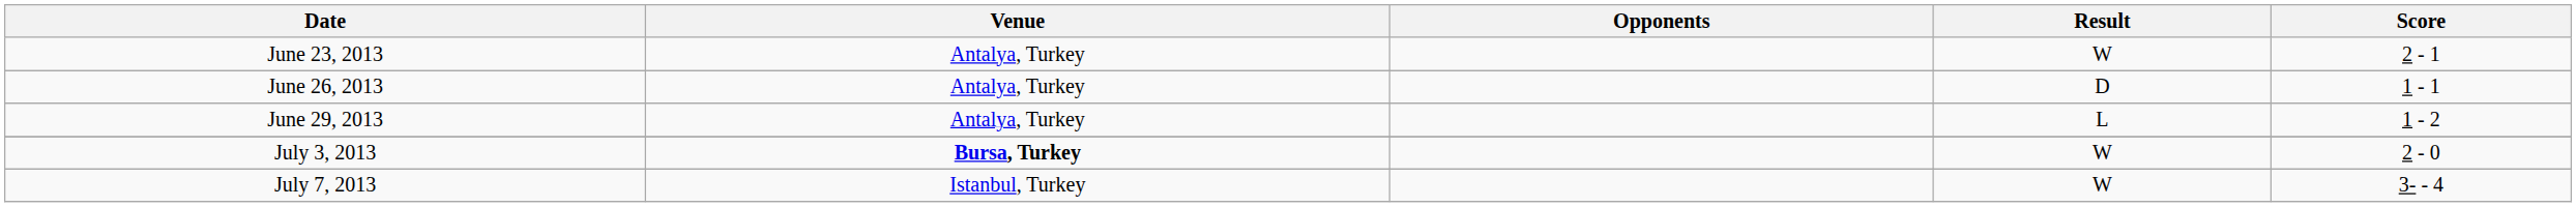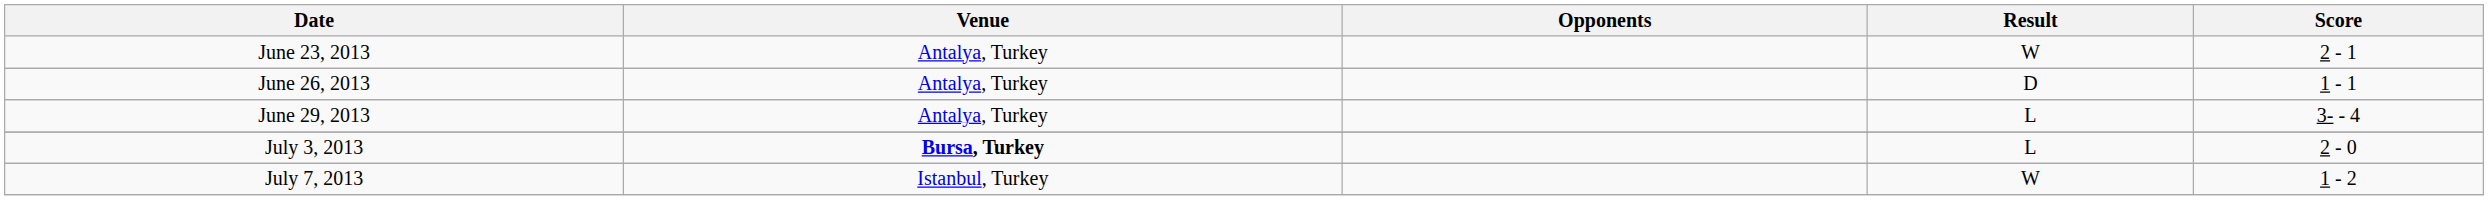 <table class="wikitable small" style="text-align:center" width="100%">
 <tr>
 <th>Date</th>
 <th>Venue</th>
 <th>Opponents</th>
 <th>Result</th>
 <th>Score</th>
 </tr>
 <tr>
 <td>June 23, 2013</td>
 <td><a href='#'>Antalya</a>, Turkey</td>
 <td></td>
 <td>W</td>
 <td><u>2</u> - 1</td>
 </tr>
 <tr>
 </tr>
 <tr>
 <td>June 26, 2013</td>
 <td><a href='#'>Antalya</a>, Turkey</td>
 <td></td>
 <td>D</td>
 <td><u>1</u> - 1</td>
 </tr>
 <tr>
 </tr>
 <tr>
 <td>June 29, 2013</td>
 <td><a href='#'>Antalya</a>, Turkey</td>
 <td></td>
 <td>L</td>
-<td><u>1</u> - 2</td>
+<td><u>3-</u> - 4</td>
 </tr>
 <tr>
 </tr>
 <tr>
 </tr>
 <tr>
 </tr>
 <tr>
 <td>July 3, 2013</td>
 <td><strong><a href='#'>Bursa</a>, Turkey</strong></td>
 <td></td>
-<td>W</td>
+<td>L</td>
 <td><u>2</u> - 0</td>
 </tr>
 <tr>
 </tr>
 <tr>
 </tr>
 <tr>
 <td>July 7, 2013</td>
 <td><a href='#'>Istanbul</a>, Turkey</td>
 <td></td>
 <td>W</td>
-<td><u>3-</u> - 4</td>
+<td><u>1</u> - 2</td>
 </tr>
 <tr>
 </tr>
 </table>
